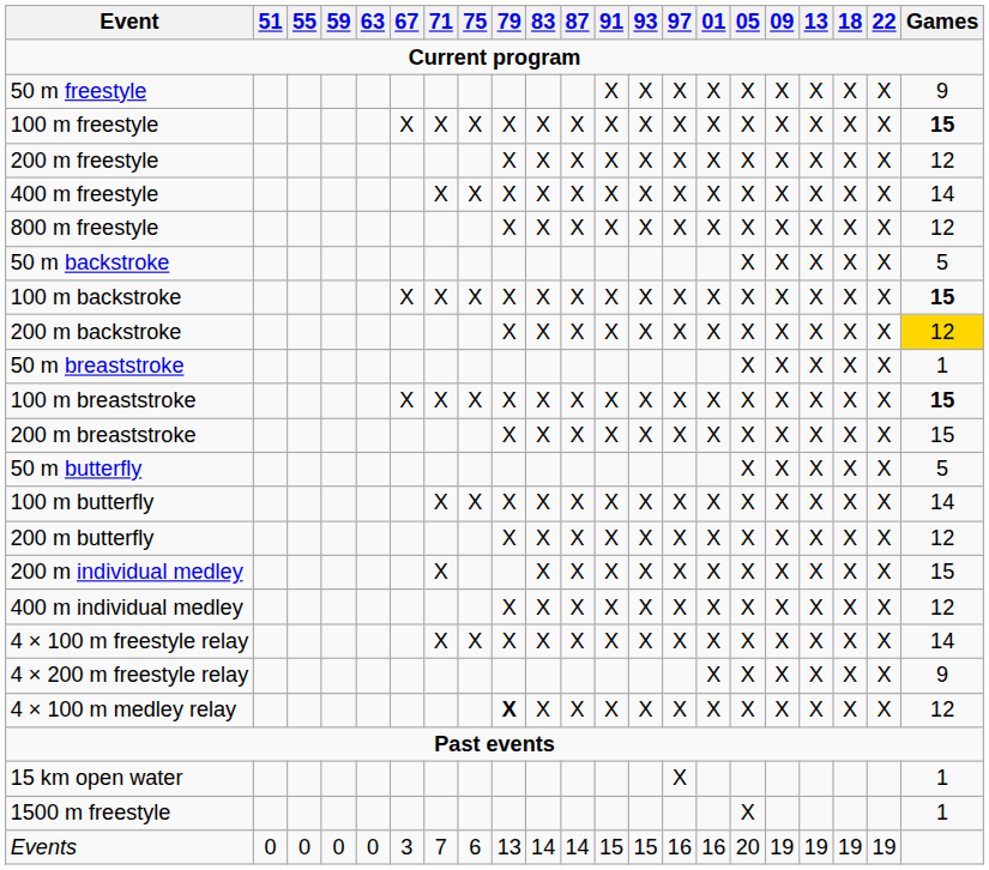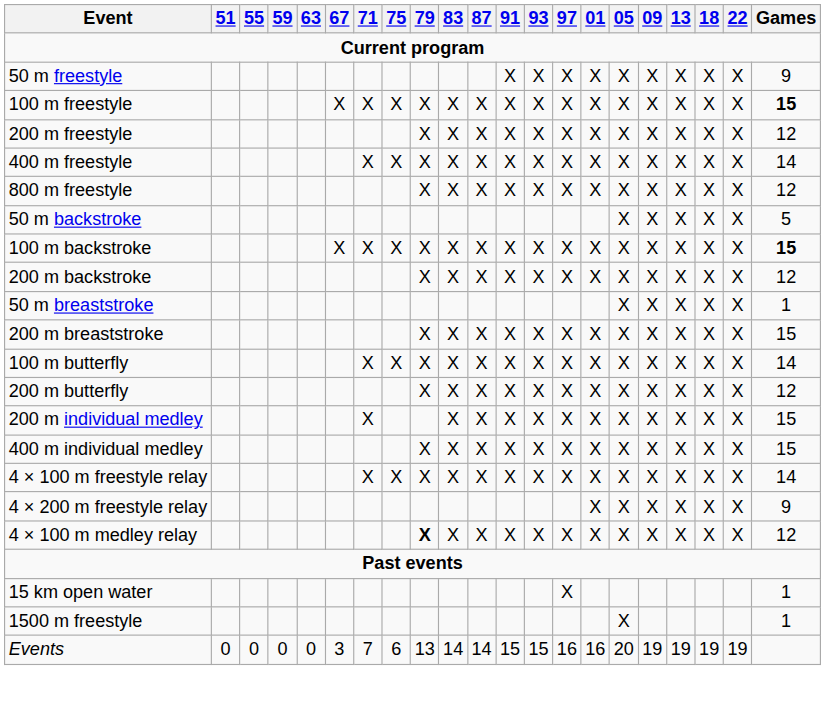 <table class="wikitable">
 <tr>
 <th>Event</th>
 <th><a href='#'>51</a></th>
 <th><a href='#'>55</a></th>
 <th><a href='#'>59</a></th>
 <th><a href='#'>63</a></th>
 <th><a href='#'>67</a></th>
 <th><a href='#'>71</a></th>
 <th><a href='#'>75</a></th>
 <th><a href='#'>79</a></th>
 <th><a href='#'>83</a></th>
 <th><a href='#'>87</a></th>
 <th><a href='#'>91</a></th>
 <th><a href='#'>93</a></th>
 <th><a href='#'>97</a></th>
 <th><a href='#'>01</a></th>
 <th><a href='#'>05</a></th>
 <th><a href='#'>09</a></th>
 <th><a href='#'>13</a></th>
 <th><a href='#'>18</a></th>
 <th><a href='#'>22</a></th>
 <th>Games</th>
 </tr>
 <tr align=center>
 <td colspan=21 align=center><strong>Current program</strong></td>
 </tr>
 <tr align=center>
 <td align=left>50 m <a href='#'>freestyle</a></td>
 <td></td>
 <td></td>
 <td></td>
 <td></td>
 <td></td>
 <td></td>
 <td></td>
 <td></td>
 <td></td>
 <td></td>
 <td>X</td>
 <td>X</td>
 <td>X</td>
 <td>X</td>
 <td>X</td>
 <td>X</td>
 <td>X</td>
 <td>X</td>
 <td>X</td>
 <td>9</td>
 </tr>
 <tr align=center>
 <td align=left>100 m freestyle</td>
 <td></td>
 <td></td>
 <td></td>
 <td></td>
 <td>X</td>
 <td>X</td>
 <td>X</td>
 <td>X</td>
 <td>X</td>
 <td>X</td>
 <td>X</td>
 <td>X</td>
 <td>X</td>
 <td>X</td>
 <td>X</td>
 <td>X</td>
 <td>X</td>
 <td>X</td>
 <td>X</td>
 <td><strong>15</strong></td>
 </tr>
 <tr align=center>
 <td align=left>200 m freestyle</td>
 <td></td>
 <td></td>
 <td></td>
 <td></td>
 <td></td>
 <td></td>
 <td></td>
 <td>X</td>
 <td>X</td>
 <td>X</td>
 <td>X</td>
 <td>X</td>
 <td>X</td>
 <td>X</td>
 <td>X</td>
 <td>X</td>
 <td>X</td>
 <td>X</td>
 <td>X</td>
 <td>12</td>
 </tr>
 <tr align=center>
 <td align=left>400 m freestyle</td>
 <td></td>
 <td></td>
 <td></td>
 <td></td>
 <td></td>
 <td>X</td>
 <td>X</td>
 <td>X</td>
 <td>X</td>
 <td>X</td>
 <td>X</td>
 <td>X</td>
 <td>X</td>
 <td>X</td>
 <td>X</td>
 <td>X</td>
 <td>X</td>
 <td>X</td>
 <td>X</td>
 <td>14</td>
 </tr>
 <tr align=center>
 <td align=left>800 m freestyle</td>
 <td></td>
 <td></td>
 <td></td>
 <td></td>
 <td></td>
 <td></td>
 <td></td>
 <td>X</td>
 <td>X</td>
 <td>X</td>
 <td>X</td>
 <td>X</td>
 <td>X</td>
 <td>X</td>
 <td>X</td>
 <td>X</td>
 <td>X</td>
 <td>X</td>
 <td>X</td>
 <td>12</td>
 </tr>
 <tr align=center>
 <td align=left>50 m <a href='#'>backstroke</a></td>
 <td></td>
 <td></td>
 <td></td>
 <td></td>
 <td></td>
 <td></td>
 <td></td>
 <td></td>
 <td></td>
 <td></td>
 <td></td>
 <td></td>
 <td></td>
 <td></td>
 <td>X</td>
 <td>X</td>
 <td>X</td>
 <td>X</td>
 <td>X</td>
 <td>5</td>
 </tr>
 <tr align=center>
 <td align=left>100 m backstroke</td>
 <td></td>
 <td></td>
 <td></td>
 <td></td>
 <td>X</td>
 <td>X</td>
 <td>X</td>
 <td>X</td>
 <td>X</td>
 <td>X</td>
 <td>X</td>
 <td>X</td>
 <td>X</td>
 <td>X</td>
 <td>X</td>
 <td>X</td>
 <td>X</td>
 <td>X</td>
 <td>X</td>
 <td><strong>15</strong></td>
 </tr>
 <tr align=center>
 <td align=left>200 m backstroke</td>
 <td></td>
 <td></td>
 <td></td>
 <td></td>
 <td></td>
 <td></td>
 <td></td>
 <td>X</td>
 <td>X</td>
 <td>X</td>
 <td>X</td>
 <td>X</td>
 <td>X</td>
 <td>X</td>
 <td>X</td>
 <td>X</td>
 <td>X</td>
 <td>X</td>
 <td>X</td>
-<td style="background: gold;">12</td>
+<td>12</td>
 </tr>
 <tr align=center>
 <td align=left>50 m <a href='#'>breaststroke</a></td>
 <td></td>
 <td></td>
 <td></td>
 <td></td>
 <td></td>
 <td></td>
 <td></td>
 <td></td>
 <td></td>
 <td></td>
 <td></td>
 <td></td>
 <td></td>
 <td></td>
 <td>X</td>
 <td>X</td>
 <td>X</td>
 <td>X</td>
 <td>X</td>
 <td>1</td>
 </tr>
 <tr align=center>
-<td align=left>100 m breaststroke</td>
-<td></td>
-<td></td>
-<td></td>
-<td></td>
-<td>X</td>
-<td>X</td>
-<td>X</td>
-<td>X</td>
-<td>X</td>
-<td>X</td>
-<td>X</td>
-<td>X</td>
-<td>X</td>
-<td>X</td>
-<td>X</td>
-<td>X</td>
-<td>X</td>
-<td>X</td>
-<td>X</td>
-<td><strong>15</strong></td>
-</tr>
-<tr align=center>
 <td align=left>200 m breaststroke</td>
 <td></td>
 <td></td>
 <td></td>
 <td></td>
 <td></td>
 <td></td>
 <td></td>
 <td>X</td>
 <td>X</td>
 <td>X</td>
 <td>X</td>
 <td>X</td>
 <td>X</td>
 <td>X</td>
 <td>X</td>
 <td>X</td>
 <td>X</td>
 <td>X</td>
 <td>X</td>
 <td>15</td>
-</tr>
-<tr align=center>
-<td align=left>50 m <a href='#'>butterfly</a></td>
-<td></td>
-<td></td>
-<td></td>
-<td></td>
-<td></td>
-<td></td>
-<td></td>
-<td></td>
-<td></td>
-<td></td>
-<td></td>
-<td></td>
-<td></td>
-<td></td>
-<td>X</td>
-<td>X</td>
-<td>X</td>
-<td>X</td>
-<td>X</td>
-<td>5</td>
 </tr>
 <tr align=center>
 <td align=left>100 m butterfly</td>
 <td></td>
 <td></td>
 <td></td>
 <td></td>
 <td></td>
 <td>X</td>
 <td>X</td>
 <td>X</td>
 <td>X</td>
 <td>X</td>
 <td>X</td>
 <td>X</td>
 <td>X</td>
 <td>X</td>
 <td>X</td>
 <td>X</td>
 <td>X</td>
 <td>X</td>
 <td>X</td>
 <td>14</td>
 </tr>
 <tr align=center>
 <td align=left>200 m butterfly</td>
 <td></td>
 <td></td>
 <td></td>
 <td></td>
 <td></td>
 <td></td>
 <td></td>
 <td>X</td>
 <td>X</td>
 <td>X</td>
 <td>X</td>
 <td>X</td>
 <td>X</td>
 <td>X</td>
 <td>X</td>
 <td>X</td>
 <td>X</td>
 <td>X</td>
 <td>X</td>
 <td>12</td>
 </tr>
 <tr align=center>
 <td align=left>200 m <a href='#'>individual medley</a></td>
 <td></td>
 <td></td>
 <td></td>
 <td></td>
 <td></td>
 <td>X</td>
 <td></td>
 <td></td>
 <td>X</td>
 <td>X</td>
 <td>X</td>
 <td>X</td>
 <td>X</td>
 <td>X</td>
 <td>X</td>
 <td>X</td>
 <td>X</td>
 <td>X</td>
 <td>X</td>
 <td>15</td>
 </tr>
 <tr align=center>
 <td align=left>400 m individual medley</td>
 <td></td>
 <td></td>
 <td></td>
 <td></td>
 <td></td>
 <td></td>
 <td></td>
 <td>X</td>
 <td>X</td>
 <td>X</td>
 <td>X</td>
 <td>X</td>
 <td>X</td>
 <td>X</td>
 <td>X</td>
 <td>X</td>
 <td>X</td>
 <td>X</td>
 <td>X</td>
-<td>12</td>
+<td>15</td>
 </tr>
 <tr align=center>
 <td align=left>4 × 100 m freestyle relay</td>
 <td></td>
 <td></td>
 <td></td>
 <td></td>
 <td></td>
 <td>X</td>
 <td>X</td>
 <td>X</td>
 <td>X</td>
 <td>X</td>
 <td>X</td>
 <td>X</td>
 <td>X</td>
 <td>X</td>
 <td>X</td>
 <td>X</td>
 <td>X</td>
 <td>X</td>
 <td>X</td>
 <td>14</td>
 </tr>
 <tr align=center>
 <td align=left>4 × 200 m freestyle relay</td>
 <td></td>
 <td></td>
 <td></td>
 <td></td>
 <td></td>
 <td></td>
 <td></td>
 <td></td>
 <td></td>
 <td></td>
 <td></td>
 <td></td>
 <td></td>
 <td>X</td>
 <td>X</td>
 <td>X</td>
 <td>X</td>
 <td>X</td>
 <td>X</td>
 <td>9</td>
 </tr>
 <tr align=center>
 <td align=left>4 × 100 m medley relay</td>
 <td></td>
 <td></td>
 <td></td>
 <td></td>
 <td></td>
 <td></td>
 <td></td>
 <td><strong>X</strong></td>
 <td>X</td>
 <td>X</td>
 <td>X</td>
 <td>X</td>
 <td>X</td>
 <td>X</td>
 <td>X</td>
 <td>X</td>
 <td>X</td>
 <td>X</td>
 <td>X</td>
 <td>12</td>
 </tr>
 <tr align=center>
 <td colspan=21 align=center><strong>Past events</strong></td>
 </tr>
 <tr align=center>
 <td align=left>15 km open water</td>
 <td></td>
 <td></td>
 <td></td>
 <td></td>
 <td></td>
 <td></td>
 <td></td>
 <td></td>
 <td></td>
 <td></td>
 <td></td>
 <td></td>
 <td>X</td>
 <td></td>
 <td></td>
 <td></td>
 <td></td>
 <td></td>
 <td></td>
 <td>1</td>
 </tr>
 <tr align=center>
 <td align=left>1500 m freestyle</td>
 <td></td>
 <td></td>
 <td></td>
 <td></td>
 <td></td>
 <td></td>
 <td></td>
 <td></td>
 <td></td>
 <td></td>
 <td></td>
 <td></td>
 <td></td>
 <td></td>
 <td>X</td>
 <td></td>
 <td></td>
 <td></td>
 <td></td>
 <td>1</td>
 </tr>
 <tr align=center>
 <td align=left><em>Events</em></td>
 <td>0</td>
 <td>0</td>
 <td>0</td>
 <td>0</td>
 <td>3</td>
 <td>7</td>
 <td>6</td>
 <td>13</td>
 <td>14</td>
 <td>14</td>
 <td>15</td>
 <td>15</td>
 <td>16</td>
 <td>16</td>
 <td>20</td>
 <td>19</td>
 <td>19</td>
 <td>19</td>
 <td>19</td>
 <td></td>
 </tr>
 </table>
